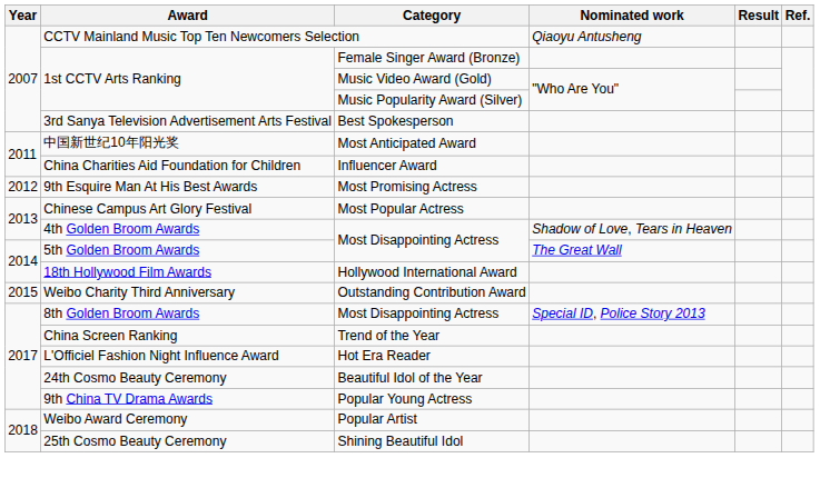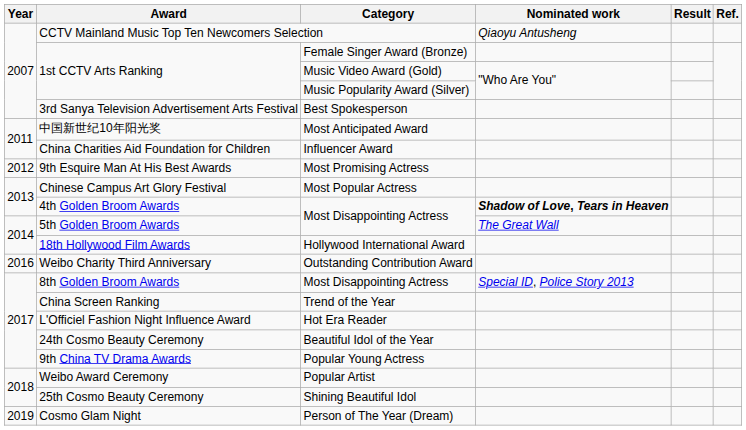 <table class="wikitable sortable">
 <tr>
 <th>Year</th>
 <th>Award</th>
 <th>Category</th>
 <th>Nominated work</th>
 <th>Result</th>
 <th>Ref.</th>
 </tr>
 <tr>
 <td rowspan=5>2007</td>
 <td colspan=2>CCTV Mainland Music Top Ten Newcomers Selection</td>
 <td><em>Qiaoyu Antusheng</em></td>
 <td></td>
 <td></td>
 </tr>
 <tr>
 <td rowspan=3>1st CCTV Arts Ranking</td>
 <td>Female Singer Award (Bronze)</td>
 <td></td>
 <td></td>
 <td rowspan=3></td>
 </tr>
 <tr>
 <td>Music Video Award (Gold)</td>
 <td rowspan=2>"Who Are You"</td>
 <td></td>
 </tr>
 <tr>
 <td>Music Popularity Award (Silver)</td>
 <td></td>
 </tr>
 <tr>
 <td>3rd Sanya Television Advertisement Arts Festival</td>
 <td>Best Spokesperson</td>
 <td></td>
 <td></td>
 <td></td>
 </tr>
 <tr>
 <td rowspan=2>2011</td>
 <td>中国新世纪10年阳光奖</td>
 <td>Most Anticipated Award</td>
 <td></td>
 <td></td>
 <td></td>
 </tr>
 <tr>
 <td>China Charities Aid Foundation for Children</td>
 <td>Influencer Award</td>
 <td></td>
 <td></td>
 <td></td>
 </tr>
 <tr>
 <td>2012</td>
 <td>9th Esquire Man At His Best Awards</td>
 <td>Most Promising Actress</td>
 <td></td>
 <td></td>
 <td></td>
 </tr>
 <tr>
 <td rowspan=2>2013</td>
 <td>Chinese Campus Art Glory Festival</td>
 <td>Most Popular Actress</td>
 <td></td>
 <td></td>
 <td></td>
 </tr>
 <tr>
 <td>4th <a href='#'>Golden Broom Awards</a></td>
 <td rowspan=2>Most Disappointing Actress</td>
-<td><em>Shadow of Love</em>, <em>Tears in Heaven</em></td>
+<td><strong><em>Shadow of Love</em>, <em>Tears in Heaven</em></strong></td>
 <td></td>
 <td></td>
 </tr>
 <tr>
 <td rowspan=2>2014</td>
 <td>5th <a href='#'>Golden Broom Awards</a></td>
 <td><em><a href='#'>The Great Wall</a></em></td>
 <td></td>
 <td></td>
 </tr>
 <tr>
 <td><a href='#'>18th Hollywood Film Awards</a></td>
 <td>Hollywood International Award</td>
 <td></td>
 <td></td>
 <td></td>
 </tr>
 <tr>
-<td>2015</td>
+<td>2016</td>
 <td>Weibo Charity Third Anniversary</td>
 <td>Outstanding Contribution Award</td>
 <td></td>
 <td></td>
 <td></td>
 </tr>
 <tr>
 <td rowspan=5>2017</td>
 <td>8th <a href='#'>Golden Broom Awards</a></td>
 <td>Most Disappointing Actress</td>
 <td><em><a href='#'>Special ID</a></em>, <em><a href='#'>Police Story 2013</a></em></td>
 <td></td>
 <td></td>
 </tr>
 <tr>
 <td>China Screen Ranking</td>
 <td>Trend of the Year</td>
 <td></td>
 <td></td>
 <td></td>
 </tr>
 <tr>
 <td>L'Officiel Fashion Night Influence Award</td>
 <td>Hot Era Reader</td>
 <td></td>
 <td></td>
 <td></td>
 </tr>
 <tr>
 <td>24th Cosmo Beauty Ceremony</td>
 <td>Beautiful Idol of the Year</td>
 <td></td>
 <td></td>
 <td></td>
 </tr>
 <tr>
 <td>9th <a href='#'>China TV Drama Awards</a></td>
 <td>Popular Young Actress</td>
 <td></td>
 <td></td>
 <td></td>
 </tr>
 <tr>
 <td rowspan=2>2018</td>
 <td>Weibo Award Ceremony</td>
 <td>Popular Artist</td>
 <td></td>
 <td></td>
 <td></td>
 </tr>
 <tr>
 <td>25th Cosmo Beauty Ceremony</td>
 <td>Shining Beautiful Idol</td>
 <td></td>
 <td></td>
 <td></td>
 </tr>
+<tr>
+<td>2019</td>
+<td>Cosmo Glam Night</td>
+<td>Person of The Year (Dream)</td>
+<td></td>
+<td></td>
+<td></td>
+</tr>
 </table>
